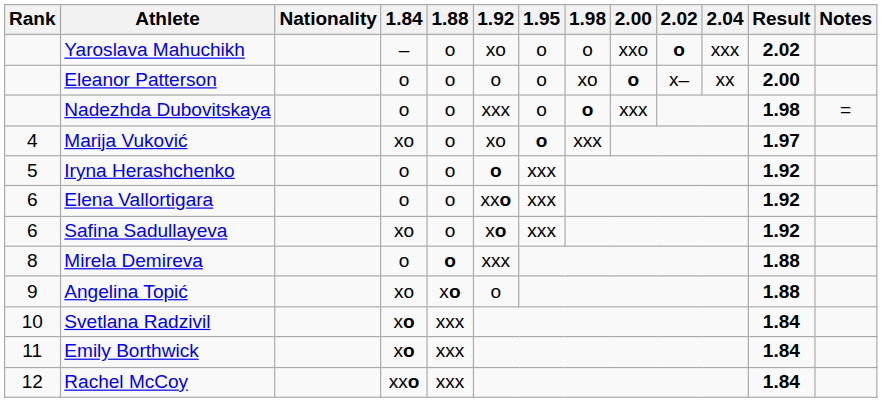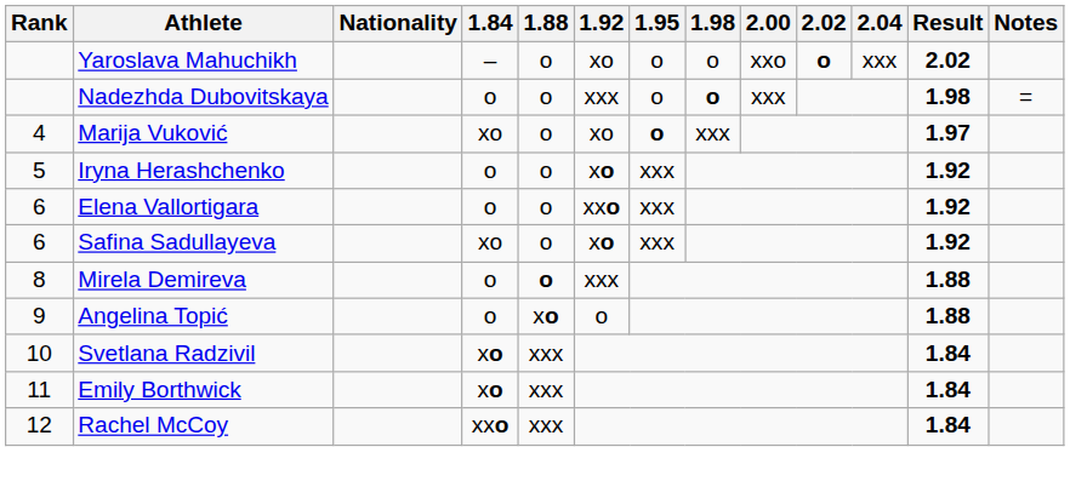 <table class="wikitable sortable" style="text-align:center">
 <tr>
 <th>Rank</th>
 <th>Athlete</th>
 <th>Nationality</th>
 <th>1.84</th>
 <th>1.88</th>
 <th>1.92</th>
 <th>1.95</th>
 <th>1.98</th>
 <th>2.00</th>
 <th>2.02</th>
 <th>2.04</th>
 <th>Result</th>
 <th>Notes</th>
 </tr>
 <tr>
 <td></td>
 <td align=left><a href='#'>Yaroslava Mahuchikh</a></td>
 <td align=left></td>
 <td>–</td>
 <td>o</td>
 <td>xo</td>
 <td>o</td>
 <td>o</td>
 <td>xxo</td>
 <td><strong>o</strong></td>
 <td>xxx</td>
 <td><strong>2.02</strong></td>
-<td></td>
-</tr>
-<tr>
-<td></td>
-<td align=left><a href='#'>Eleanor Patterson</a></td>
-<td align=left></td>
-<td>o</td>
-<td>o</td>
-<td>o</td>
-<td>o</td>
-<td>xo</td>
-<td><strong>o</strong></td>
-<td>x–</td>
-<td>xx</td>
-<td><strong>2.00</strong></td>
 <td></td>
 </tr>
 <tr>
 <td></td>
 <td align=left><a href='#'>Nadezhda Dubovitskaya</a></td>
 <td align=left></td>
 <td>o</td>
 <td>o</td>
 <td>xxx</td>
 <td>o</td>
 <td><strong>o</strong></td>
 <td>xxx</td>
 <td colspan=2></td>
 <td><strong>1.98</strong></td>
 <td>=</td>
 </tr>
 <tr>
 <td>4</td>
 <td align=left><a href='#'>Marija Vuković</a></td>
 <td align=left></td>
 <td>xo</td>
 <td>o</td>
 <td>xo</td>
 <td><strong>o</strong></td>
 <td>xxx</td>
 <td colspan=3></td>
 <td><strong>1.97</strong></td>
 <td></td>
 </tr>
 <tr>
 <td>5</td>
 <td align=left><a href='#'>Iryna Herashchenko</a></td>
 <td align=left></td>
 <td>o</td>
 <td>o</td>
-<td><strong>o</strong></td>
+<td>x<strong>o</strong></td>
 <td>xxx</td>
 <td colspan=4></td>
 <td><strong>1.92</strong></td>
 <td></td>
 </tr>
 <tr>
 <td>6</td>
 <td align=left><a href='#'>Elena Vallortigara</a></td>
 <td align=left></td>
 <td>o</td>
 <td>o</td>
 <td>xx<strong>o</strong></td>
 <td>xxx</td>
 <td colspan=4></td>
 <td><strong>1.92</strong></td>
 <td></td>
 </tr>
 <tr>
 <td>6</td>
 <td align=left><a href='#'>Safina Sadullayeva</a></td>
 <td align=left></td>
 <td>xo</td>
 <td>o</td>
 <td>x<strong>o</strong></td>
 <td>xxx</td>
 <td colspan=4></td>
 <td><strong>1.92</strong></td>
 <td></td>
 </tr>
 <tr>
 <td>8</td>
 <td align=left><a href='#'>Mirela Demireva</a></td>
 <td align=left></td>
 <td>o</td>
 <td><strong>o</strong></td>
 <td>xxx</td>
 <td colspan=5></td>
 <td><strong>1.88</strong></td>
 <td></td>
 </tr>
 <tr>
 <td>9</td>
 <td align=left><a href='#'>Angelina Topić</a></td>
 <td align=left></td>
-<td>xo</td>
+<td>o</td>
 <td>x<strong>o</strong></td>
 <td>o</td>
 <td colspan=5></td>
 <td><strong>1.88</strong></td>
 <td></td>
 </tr>
 <tr>
 <td>10</td>
 <td align=left><a href='#'>Svetlana Radzivil</a></td>
 <td align=left></td>
 <td>x<strong>o</strong></td>
 <td>xxx</td>
 <td colspan=6></td>
 <td><strong>1.84</strong></td>
 <td></td>
 </tr>
 <tr>
 <td>11</td>
 <td align=left><a href='#'>Emily Borthwick</a></td>
 <td align=left></td>
 <td>x<strong>o</strong></td>
 <td>xxx</td>
 <td colspan=6></td>
 <td><strong>1.84</strong></td>
 <td></td>
 </tr>
 <tr>
 <td>12</td>
 <td align=left><a href='#'>Rachel McCoy</a></td>
 <td align=left></td>
 <td>xx<strong>o</strong></td>
 <td>xxx</td>
 <td colspan=6></td>
 <td><strong>1.84</strong></td>
 <td></td>
 </tr>
 </table>
